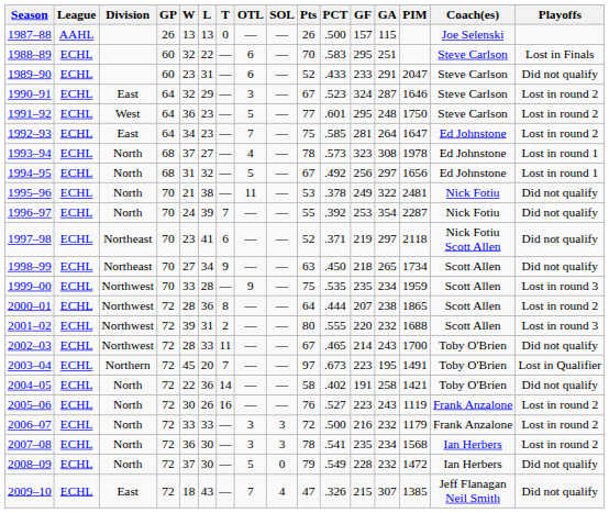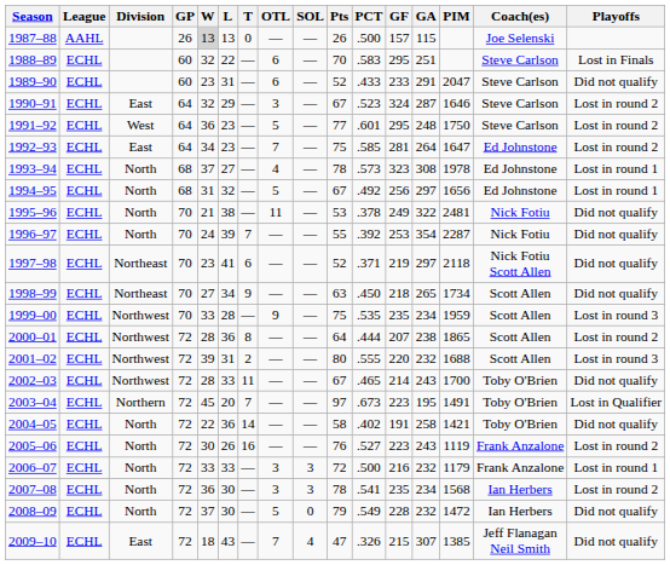 <table class="wikitable" style="text-align:center">
 <tr>
 <th><a href='#'>Season</a></th>
 <th>League</th>
 <th>Division</th>
 <th>GP</th>
 <th>W</th>
 <th>L</th>
 <th>T</th>
 <th>OTL</th>
 <th>SOL</th>
 <th>Pts</th>
 <th>PCT</th>
 <th>GF</th>
 <th>GA</th>
 <th>PIM</th>
 <th>Coach(es)</th>
 <th>Playoffs</th>
 </tr>
 <tr>
 <td><a href='#'>1987–88</a></td>
 <td><a href='#'>AAHL</a></td>
 <td></td>
 <td>26</td>
-<td>13</td>
+<td style="background: lightgrey;">13</td>
 <td>13</td>
 <td>0</td>
 <td>—</td>
 <td>—</td>
 <td>26</td>
 <td>.500</td>
 <td>157</td>
 <td>115</td>
 <td></td>
 <td><a href='#'>Joe Selenski</a></td>
 <td></td>
 </tr>
 <tr>
 <td><a href='#'>1988–89</a></td>
 <td><a href='#'>ECHL</a></td>
 <td></td>
 <td>60</td>
 <td>32</td>
 <td>22</td>
 <td>—</td>
 <td>6</td>
 <td>—</td>
 <td>70</td>
 <td>.583</td>
 <td>295</td>
 <td>251</td>
 <td></td>
 <td><a href='#'>Steve Carlson</a></td>
 <td>Lost in Finals</td>
 </tr>
 <tr>
 <td><a href='#'>1989–90</a></td>
 <td><a href='#'>ECHL</a></td>
 <td></td>
 <td>60</td>
 <td>23</td>
 <td>31</td>
 <td>—</td>
 <td>6</td>
 <td>—</td>
 <td>52</td>
 <td>.433</td>
 <td>233</td>
 <td>291</td>
 <td>2047</td>
 <td>Steve Carlson</td>
 <td>Did not qualify</td>
 </tr>
 <tr>
 <td><a href='#'>1990–91</a></td>
 <td><a href='#'>ECHL</a></td>
 <td>East</td>
 <td>64</td>
 <td>32</td>
 <td>29</td>
 <td>—</td>
 <td>3</td>
 <td>—</td>
 <td>67</td>
 <td>.523</td>
 <td>324</td>
 <td>287</td>
 <td>1646</td>
 <td>Steve Carlson</td>
 <td>Lost in round 2</td>
 </tr>
 <tr>
 <td><a href='#'>1991–92</a></td>
 <td><a href='#'>ECHL</a></td>
 <td>West</td>
 <td>64</td>
 <td>36</td>
 <td>23</td>
 <td>—</td>
 <td>5</td>
 <td>—</td>
 <td>77</td>
 <td>.601</td>
 <td>295</td>
 <td>248</td>
 <td>1750</td>
 <td>Steve Carlson</td>
 <td>Lost in round 2</td>
 </tr>
 <tr>
 <td><a href='#'>1992–93</a></td>
 <td><a href='#'>ECHL</a></td>
 <td>East</td>
 <td>64</td>
 <td>34</td>
 <td>23</td>
 <td>—</td>
 <td>7</td>
 <td>—</td>
 <td>75</td>
 <td>.585</td>
 <td>281</td>
 <td>264</td>
 <td>1647</td>
 <td><a href='#'>Ed Johnstone</a></td>
 <td>Lost in round 2</td>
 </tr>
 <tr>
 <td><a href='#'>1993–94</a></td>
 <td><a href='#'>ECHL</a></td>
 <td>North</td>
 <td>68</td>
 <td>37</td>
 <td>27</td>
 <td>—</td>
 <td>4</td>
 <td>—</td>
 <td>78</td>
 <td>.573</td>
 <td>323</td>
 <td>308</td>
 <td>1978</td>
 <td>Ed Johnstone</td>
 <td>Lost in round 1</td>
 </tr>
 <tr>
 <td><a href='#'>1994–95</a></td>
 <td><a href='#'>ECHL</a></td>
 <td>North</td>
 <td>68</td>
 <td>31</td>
 <td>32</td>
 <td>—</td>
 <td>5</td>
 <td>—</td>
 <td>67</td>
 <td>.492</td>
 <td>256</td>
 <td>297</td>
 <td>1656</td>
 <td>Ed Johnstone</td>
 <td>Lost in round 1</td>
 </tr>
 <tr>
 <td><a href='#'>1995–96</a></td>
 <td><a href='#'>ECHL</a></td>
 <td>North</td>
 <td>70</td>
 <td>21</td>
 <td>38</td>
 <td>—</td>
 <td>11</td>
 <td>—</td>
 <td>53</td>
 <td>.378</td>
 <td>249</td>
 <td>322</td>
 <td>2481</td>
 <td><a href='#'>Nick Fotiu</a></td>
 <td>Did not qualify</td>
 </tr>
 <tr>
 <td><a href='#'>1996–97</a></td>
 <td><a href='#'>ECHL</a></td>
 <td>North</td>
 <td>70</td>
 <td>24</td>
 <td>39</td>
 <td>7</td>
 <td>—</td>
 <td>—</td>
 <td>55</td>
 <td>.392</td>
 <td>253</td>
 <td>354</td>
 <td>2287</td>
 <td>Nick Fotiu</td>
 <td>Did not qualify</td>
 </tr>
 <tr>
 <td><a href='#'>1997–98</a></td>
 <td><a href='#'>ECHL</a></td>
 <td>Northeast</td>
 <td>70</td>
 <td>23</td>
 <td>41</td>
 <td>6</td>
 <td>—</td>
 <td>—</td>
 <td>52</td>
 <td>.371</td>
 <td>219</td>
 <td>297</td>
 <td>2118</td>
 <td>Nick Fotiu <br> <a href='#'>Scott Allen</a></td>
 <td>Did not qualify</td>
 </tr>
 <tr>
 <td><a href='#'>1998–99</a></td>
 <td><a href='#'>ECHL</a></td>
 <td>Northeast</td>
 <td>70</td>
 <td>27</td>
 <td>34</td>
 <td>9</td>
 <td>—</td>
 <td>—</td>
 <td>63</td>
 <td>.450</td>
 <td>218</td>
 <td>265</td>
 <td>1734</td>
 <td>Scott Allen</td>
 <td>Did not qualify</td>
 </tr>
 <tr>
 <td><a href='#'>1999–00</a></td>
 <td><a href='#'>ECHL</a></td>
 <td>Northwest</td>
 <td>70</td>
 <td>33</td>
 <td>28</td>
 <td>—</td>
 <td>9</td>
 <td>—</td>
 <td>75</td>
 <td>.535</td>
 <td>235</td>
 <td>234</td>
 <td>1959</td>
 <td>Scott Allen</td>
 <td>Lost in round 3</td>
 </tr>
 <tr>
 <td><a href='#'>2000–01</a></td>
 <td><a href='#'>ECHL</a></td>
 <td>Northwest</td>
 <td>72</td>
 <td>28</td>
 <td>36</td>
 <td>8</td>
 <td>—</td>
 <td>—</td>
 <td>64</td>
 <td>.444</td>
 <td>207</td>
 <td>238</td>
 <td>1865</td>
 <td>Scott Allen</td>
 <td>Lost in round 2</td>
 </tr>
 <tr>
 <td><a href='#'>2001–02</a></td>
 <td><a href='#'>ECHL</a></td>
 <td>Northwest</td>
 <td>72</td>
 <td>39</td>
 <td>31</td>
 <td>2</td>
 <td>—</td>
 <td>—</td>
 <td>80</td>
 <td>.555</td>
 <td>220</td>
 <td>232</td>
 <td>1688</td>
 <td>Scott Allen</td>
 <td>Lost in round 3</td>
 </tr>
 <tr>
 <td><a href='#'>2002–03</a></td>
 <td><a href='#'>ECHL</a></td>
 <td>Northwest</td>
 <td>72</td>
 <td>28</td>
 <td>33</td>
 <td>11</td>
 <td>—</td>
 <td>—</td>
 <td>67</td>
 <td>.465</td>
 <td>214</td>
 <td>243</td>
 <td>1700</td>
 <td>Toby O'Brien</td>
 <td>Did not qualify</td>
 </tr>
 <tr>
 <td><a href='#'>2003–04</a></td>
 <td><a href='#'>ECHL</a></td>
 <td>Northern</td>
 <td>72</td>
 <td>45</td>
 <td>20</td>
 <td>7</td>
 <td>—</td>
 <td>—</td>
 <td>97</td>
 <td>.673</td>
 <td>223</td>
 <td>195</td>
 <td>1491</td>
 <td>Toby O'Brien</td>
 <td>Lost in Qualifier</td>
 </tr>
 <tr>
 <td><a href='#'>2004–05</a></td>
 <td><a href='#'>ECHL</a></td>
 <td>North</td>
 <td>72</td>
 <td>22</td>
 <td>36</td>
 <td>14</td>
 <td>—</td>
 <td>—</td>
 <td>58</td>
 <td>.402</td>
 <td>191</td>
 <td>258</td>
 <td>1421</td>
 <td>Toby O'Brien</td>
 <td>Did not qualify</td>
 </tr>
 <tr>
 <td><a href='#'>2005–06</a></td>
 <td><a href='#'>ECHL</a></td>
 <td>North</td>
 <td>72</td>
 <td>30</td>
 <td>26</td>
 <td>16</td>
 <td>—</td>
 <td>—</td>
 <td>76</td>
 <td>.527</td>
 <td>223</td>
 <td>243</td>
 <td>1119</td>
 <td><a href='#'>Frank Anzalone</a></td>
 <td>Lost in round 2</td>
 </tr>
 <tr>
 <td><a href='#'>2006–07</a></td>
 <td><a href='#'>ECHL</a></td>
 <td>North</td>
 <td>72</td>
 <td>33</td>
 <td>33</td>
 <td>—</td>
 <td>3</td>
 <td>3</td>
 <td>72</td>
 <td>.500</td>
 <td>216</td>
 <td>232</td>
 <td>1179</td>
 <td>Frank Anzalone</td>
-<td>Lost in round 2</td>
+<td>Lost in round 1</td>
 </tr>
 <tr>
 <td><a href='#'>2007–08</a></td>
 <td><a href='#'>ECHL</a></td>
 <td>North</td>
 <td>72</td>
 <td>36</td>
 <td>30</td>
 <td>—</td>
 <td>3</td>
 <td>3</td>
 <td>78</td>
 <td>.541</td>
 <td>235</td>
 <td>234</td>
 <td>1568</td>
 <td><a href='#'>Ian Herbers</a></td>
 <td>Lost in round 2</td>
 </tr>
 <tr>
 <td><a href='#'>2008–09</a></td>
 <td><a href='#'>ECHL</a></td>
 <td>North</td>
 <td>72</td>
 <td>37</td>
 <td>30</td>
 <td>—</td>
 <td>5</td>
 <td>0</td>
 <td>79</td>
 <td>.549</td>
 <td>228</td>
 <td>232</td>
 <td>1472</td>
 <td>Ian Herbers</td>
 <td>Did not qualify</td>
 </tr>
 <tr>
 <td><a href='#'>2009–10</a></td>
 <td><a href='#'>ECHL</a></td>
 <td>East</td>
 <td>72</td>
 <td>18</td>
 <td>43</td>
 <td>—</td>
 <td>7</td>
 <td>4</td>
 <td>47</td>
 <td>.326</td>
 <td>215</td>
 <td>307</td>
 <td>1385</td>
 <td>Jeff Flanagan<br><a href='#'>Neil Smith</a></td>
 <td>Did not qualify</td>
 </tr>
 </table>
